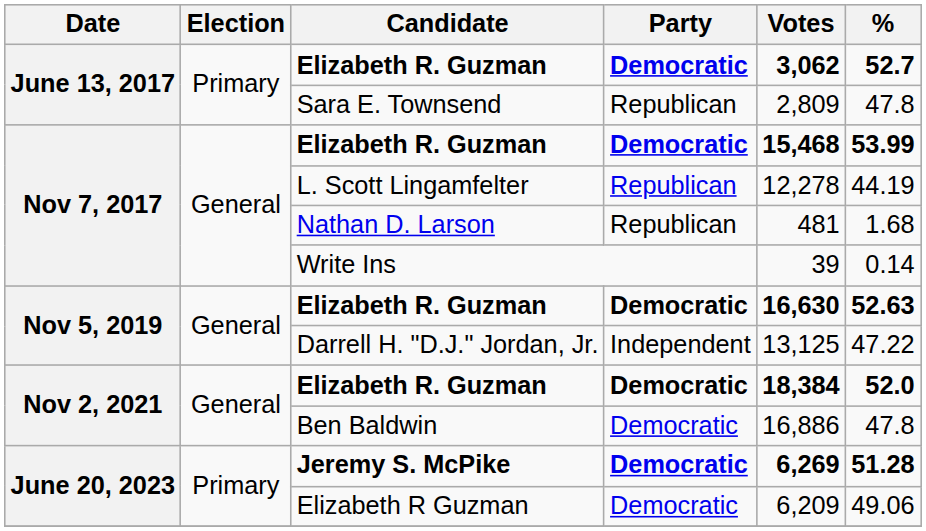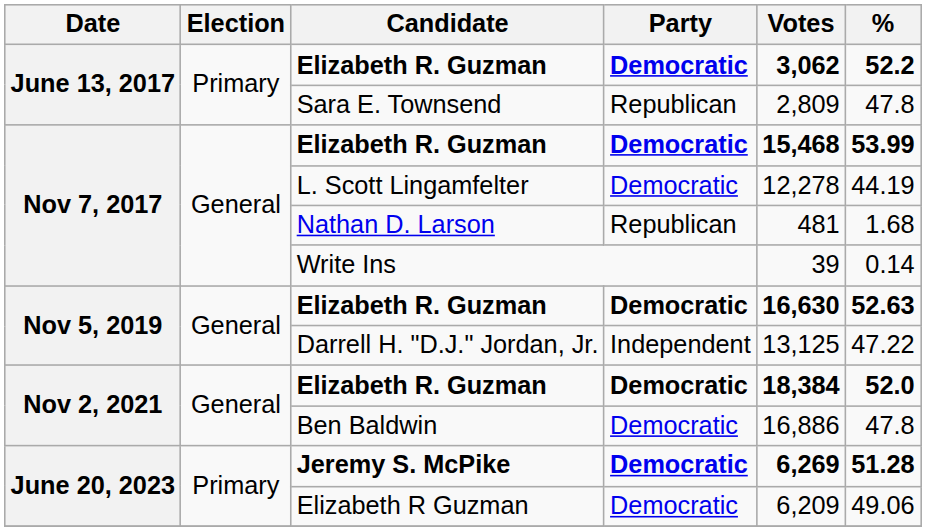 <table class="wikitable">
 <tr>
 <th>Date</th>
 <th>Election</th>
 <th>Candidate</th>
 <th>Party</th>
 <th>Votes</th>
 <th>%</th>
 </tr>
 <tr>
 <th rowspan="2">June 13, 2017</th>
 <td rowspan="2" align="center">Primary</td>
 <td><strong>Elizabeth R. Guzman</strong></td>
 <td><a href='#'><strong>Democratic</strong></a></td>
 <td align="right"><strong>3,062</strong></td>
-<td align="right"><strong>52.7</strong></td>
+<td align="right"><strong>52.2</strong></td>
 </tr>
 <tr>
 <td>Sara E. Townsend</td>
 <td>Republican</td>
 <td align="right">2,809</td>
 <td align="right">47.8</td>
 </tr>
 <tr>
 <th rowspan="4">Nov 7, 2017</th>
 <td rowspan="4" align="center">General</td>
 <td><strong>Elizabeth R. Guzman</strong></td>
 <td><a href='#'><strong>Democratic</strong></a></td>
 <td align="right"><strong>15,468</strong></td>
 <td align="right"><strong>53.99</strong></td>
 </tr>
 <tr>
 <td>L. Scott Lingamfelter</td>
-<td><a href='#'>Republican</a></td>
+<td><a href='#'>Democratic</a></td>
 <td align="right">12,278</td>
 <td align="right">44.19</td>
 </tr>
 <tr>
 <td><a href='#'>Nathan D. Larson</a></td>
 <td>Republican</td>
 <td align="right">481</td>
 <td align="right">1.68</td>
 </tr>
 <tr>
 <td colspan="2">Write Ins</td>
 <td align="right">39</td>
 <td align="right">0.14</td>
 </tr>
 <tr>
 <th rowspan="2">Nov 5, 2019</th>
 <td rowspan="2" align="center">General</td>
 <td><strong>Elizabeth R. Guzman</strong></td>
 <td><strong>Democratic</strong></td>
 <td align="right"><strong>16,630</strong></td>
 <td align="right"><strong>52.63</strong></td>
 </tr>
 <tr>
 <td>Darrell H. "D.J." Jordan, Jr.</td>
 <td>Independent</td>
 <td align="right">13,125</td>
 <td align="right">47.22</td>
 </tr>
 <tr>
 <th rowspan="2">Nov 2, 2021</th>
 <td rowspan="2" align="center">General</td>
 <td><strong>Elizabeth R. Guzman</strong></td>
 <td><strong>Democratic</strong></td>
 <td align="right"><strong>18,384</strong></td>
 <td align="right"><strong>52.0</strong></td>
 </tr>
 <tr>
 <td>Ben Baldwin</td>
 <td><a href='#'>Democratic</a></td>
 <td align="right">16,886</td>
 <td align="right">47.8</td>
 </tr>
 <tr>
 <th rowspan="2">June 20, 2023</th>
 <td rowspan="2" align="center">Primary</td>
 <td><strong> Jeremy S. McPike</strong></td>
 <td><a href='#'><strong>Democratic</strong></a></td>
 <td align="right"><strong>6,269</strong></td>
 <td align="right"><strong>51.28</strong></td>
 </tr>
 <tr>
 <td>Elizabeth R Guzman</td>
 <td><a href='#'>Democratic</a></td>
 <td align="right">6,209</td>
 <td align="right">49.06</td>
 </tr>
 <tr>
 </tr>
 </table>
